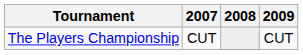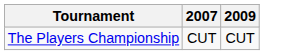 <table class="wikitable" style="font-size:95%;text-align:center;">
 <tr>
 <th>Tournament</th>
 <th>2007</th>
-<th>2008</th>
 <th>2009</th>
 </tr>
 <tr>
 <td align=left><a href='#'>The Players Championship</a></td>
 <td>CUT</td>
-<td style="background:#eeeeee;"></td>
 <td>CUT</td>
 </tr>
 </table>
